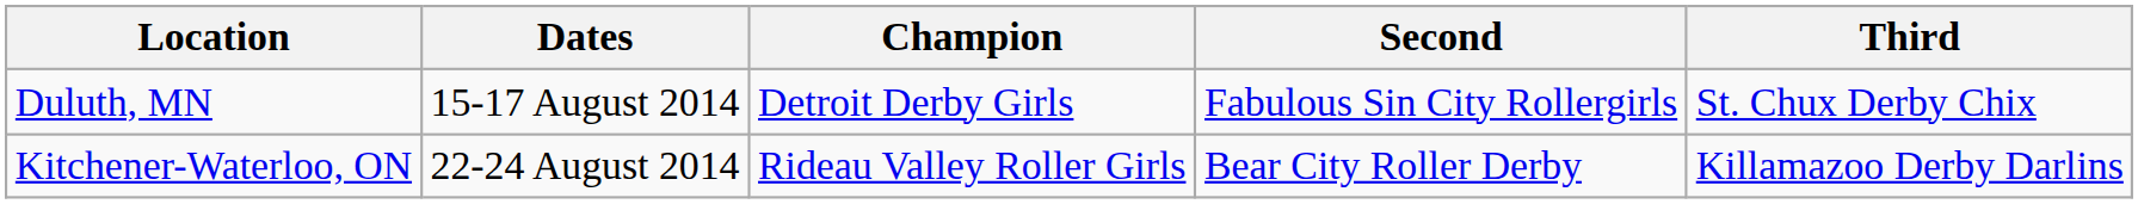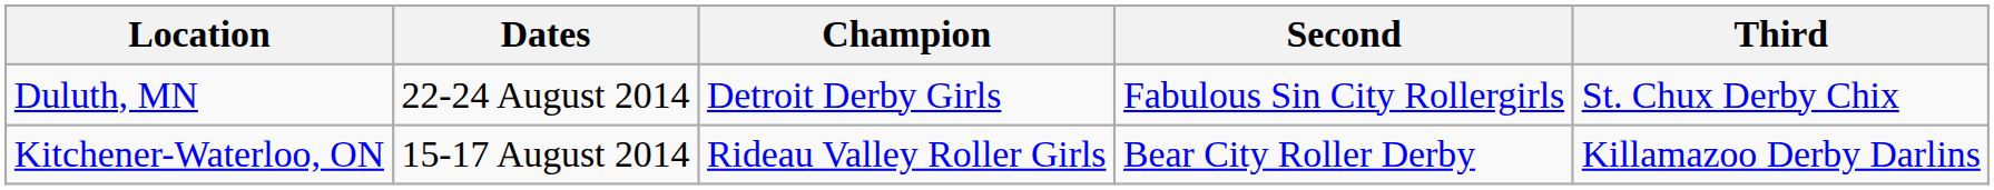 <table class="wikitable sortable">
 <tr>
 <th>Location</th>
 <th>Dates</th>
 <th>Champion</th>
 <th>Second</th>
 <th>Third</th>
 </tr>
 <tr>
 <td><a href='#'>Duluth, MN</a></td>
-<td>15-17 August 2014</td>
+<td>22-24 August 2014</td>
 <td><a href='#'>Detroit Derby Girls</a></td>
 <td><a href='#'>Fabulous Sin City Rollergirls</a></td>
 <td><a href='#'>St. Chux Derby Chix</a></td>
 </tr>
 <tr>
 <td><a href='#'>Kitchener-Waterloo, ON</a></td>
-<td>22-24 August 2014</td>
+<td>15-17 August 2014</td>
 <td><a href='#'>Rideau Valley Roller Girls</a></td>
 <td><a href='#'>Bear City Roller Derby</a></td>
 <td><a href='#'>Killamazoo Derby Darlins</a></td>
 </tr>
 </table>
